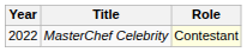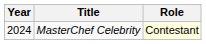 <table class="wikitable">
 <tr>
 <th><strong>Year</strong></th>
 <th><strong>Title</strong></th>
 <th><strong>Role</strong></th>
 </tr>
 <tr>
-<td>2022</td>
+<td>2024</td>
 <td><em>MasterChef Celebrity</em></td>
 <td style="background: lightyellow;">Contestant</td>
 </tr>
 </table>
